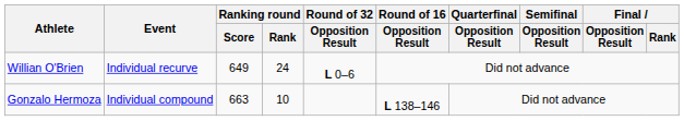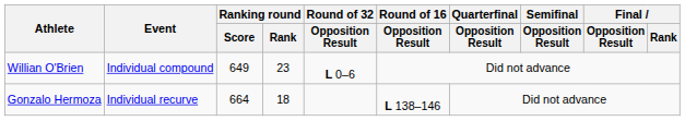 <table class=wikitable style=font-size:90%;text-align:center>
 <tr>
 <th rowspan=2>Athlete</th>
 <th rowspan=2>Event</th>
 <th colspan=2>Ranking round</th>
 <th>Round of 32</th>
 <th>Round of 16</th>
 <th>Quarterfinal</th>
 <th>Semifinal</th>
 <th colspan=2>Final / </th>
 </tr>
 <tr style=font-size:95%>
 <th>Score</th>
 <th>Rank</th>
 <th>Opposition<br>Result</th>
 <th>Opposition<br>Result</th>
 <th>Opposition<br>Result</th>
 <th>Opposition<br>Result</th>
 <th>Opposition<br>Result</th>
 <th>Rank</th>
 </tr>
 <tr>
 <td align=left><a href='#'>Willian O'Brien</a></td>
-<td align=left><a href='#'>Individual recurve</a></td>
+<td align=left><a href='#'>Individual compound</a></td>
 <td>649</td>
-<td>24</td>
+<td>23</td>
 <td><br><strong>L</strong> 0–6</td>
 <td colspan=5>Did not advance</td>
 </tr>
 <tr align=center>
 <td align=left><a href='#'>Gonzalo Hermoza</a></td>
-<td align=left><a href='#'>Individual compound</a></td>
-<td>663</td>
-<td>10</td>
+<td align=left><a href='#'>Individual recurve</a></td>
+<td>664</td>
+<td>18</td>
 <td></td>
 <td><br><strong>L</strong> 138–146</td>
 <td colspan=4>Did not advance</td>
 </tr>
 </table>
